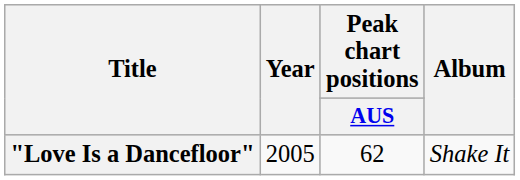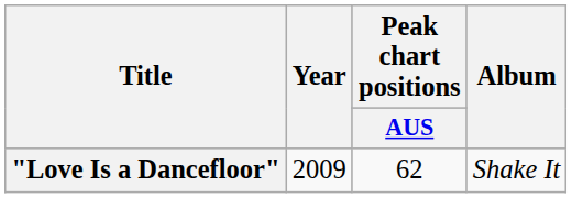 <table class="wikitable plainrowheaders" style="text-align:center;">
 <tr>
 <th scope="col" rowspan="2">Title</th>
 <th scope="col" rowspan="2" style="width:1em;">Year</th>
 <th scope="col" colspan="1">Peak chart positions</th>
 <th scope="col" rowspan="2">Album</th>
 </tr>
 <tr>
 <th scope="col" style="width:3em;font-size:90%;"><a href='#'>AUS</a><br></th>
 </tr>
 <tr>
 <th scope="row">"Love Is a Dancefloor"</th>
-<td>2005</td>
+<td>2009</td>
 <td>62</td>
 <td><em>Shake It</em></td>
 </tr>
 </table>
